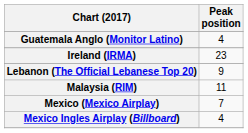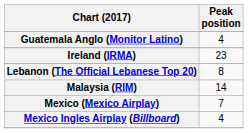 <table class="wikitable sortable plainrowheaders" style="text-align:center;">
 <tr>
 <th>Chart (2017)</th>
 <th>Peak<br>position</th>
 </tr>
 <tr>
 </tr>
 <tr>
 </tr>
 <tr>
 </tr>
 <tr>
 </tr>
 <tr>
 </tr>
 <tr>
 </tr>
 <tr>
 </tr>
 <tr>
 </tr>
 <tr>
 </tr>
 <tr>
 </tr>
 <tr>
 </tr>
 <tr>
 </tr>
 <tr>
 <th scope="row">Guatemala Anglo (<a href='#'>Monitor Latino</a>)</th>
 <td>4</td>
 </tr>
 <tr>
 </tr>
 <tr>
 </tr>
 <tr>
 <th scope="row">Ireland (<a href='#'>IRMA</a>)</th>
 <td>23</td>
 </tr>
 <tr>
 </tr>
 <tr>
 <th scope="row">Lebanon (<a href='#'>The Official Lebanese Top 20</a>)</th>
-<td>9</td>
+<td>8</td>
 </tr>
 <tr>
 <th scope="row">Malaysia (<a href='#'>RIM</a>)</th>
-<td>11</td>
+<td>14</td>
 </tr>
 <tr>
 <th scope="row">Mexico (<a href='#'>Mexico Airplay</a>)</th>
 <td>7</td>
 </tr>
 <tr>
 <th scope="row"><a href='#'>Mexico Ingles Airplay</a> (<em><a href='#'>Billboard</a></em>)</th>
 <td>4</td>
 </tr>
 <tr>
 </tr>
 <tr>
 </tr>
 <tr>
 </tr>
 <tr>
 </tr>
 <tr>
 </tr>
 <tr>
 </tr>
 <tr>
 </tr>
 <tr>
 </tr>
 <tr>
 </tr>
 <tr>
 </tr>
 <tr>
 </tr>
 <tr>
 </tr>
 <tr>
 </tr>
 <tr>
 </tr>
 <tr>
 </tr>
 </table>
